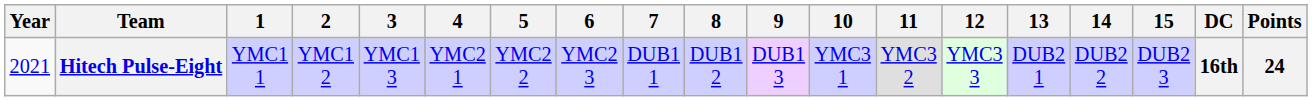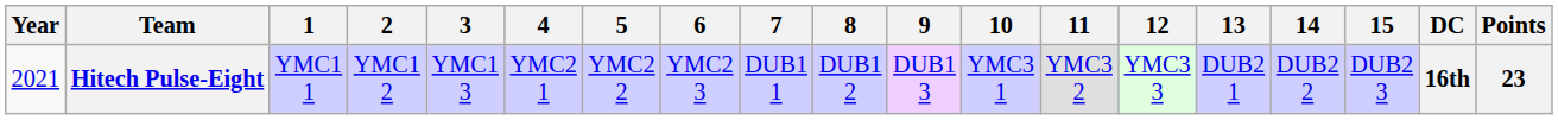 <table class="wikitable" style="text-align:center; font-size:85%">
 <tr>
 <th>Year</th>
 <th>Team</th>
 <th>1</th>
 <th>2</th>
 <th>3</th>
 <th>4</th>
 <th>5</th>
 <th>6</th>
 <th>7</th>
 <th>8</th>
 <th>9</th>
 <th>10</th>
 <th>11</th>
 <th>12</th>
 <th>13</th>
 <th>14</th>
 <th>15</th>
 <th>DC</th>
 <th>Points</th>
 </tr>
 <tr>
 <td><a href='#'>2021</a></td>
 <th nowrap><a href='#'>Hitech Pulse-Eight</a></th>
 <td style="background:#CFCFFF;"><a href='#'>YMC1<br>1</a><br></td>
 <td style="background:#CFCFFF;"><a href='#'>YMC1<br>2</a><br></td>
 <td style="background:#CFCFFF;"><a href='#'>YMC1<br>3</a><br></td>
 <td style="background:#CFCFFF;"><a href='#'>YMC2<br>1</a><br></td>
 <td style="background:#CFCFFF;"><a href='#'>YMC2<br>2</a><br></td>
 <td style="background:#CFCFFF;"><a href='#'>YMC2<br>3</a><br></td>
 <td style="background:#CFCFFF;"><a href='#'>DUB1<br>1</a><br></td>
 <td style="background:#CFCFFF;"><a href='#'>DUB1<br>2</a><br></td>
 <td style="background:#EFCFFF;"><a href='#'>DUB1<br>3</a><br></td>
 <td style="background:#CFCFFF;"><a href='#'>YMC3<br>1</a><br></td>
 <td style="background:#DFDFDF;"><a href='#'>YMC3<br>2</a><br></td>
 <td style="background:#DFFFDF;"><a href='#'>YMC3<br>3</a><br></td>
 <td style="background:#CFCFFF;"><a href='#'>DUB2<br>1</a><br></td>
 <td style="background:#CFCFFF;"><a href='#'>DUB2<br>2</a><br></td>
 <td style="background:#CFCFFF;"><a href='#'>DUB2<br>3</a><br></td>
 <th>16th</th>
-<th>24</th>
+<th>23</th>
 </tr>
 </table>
